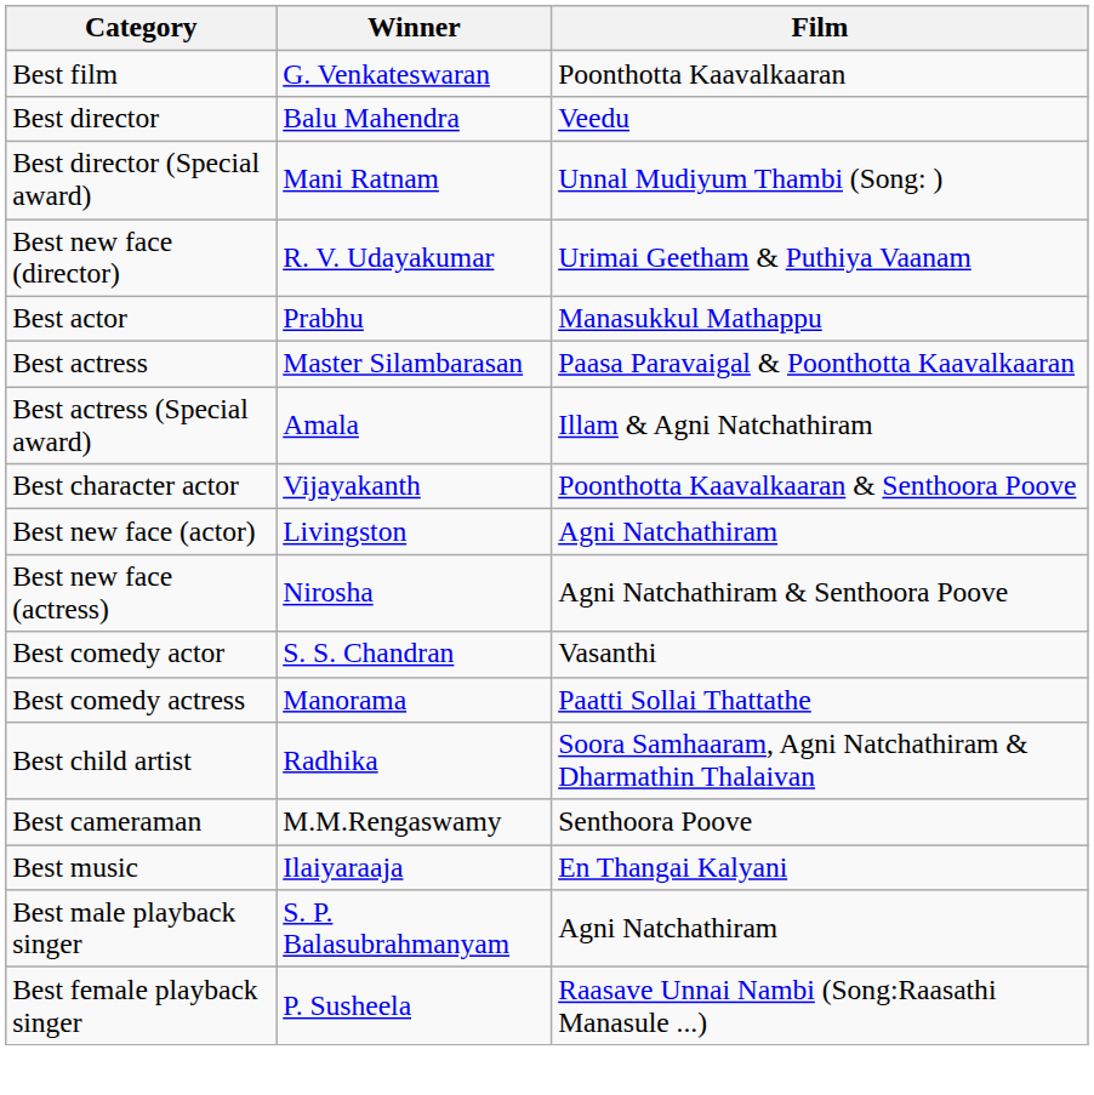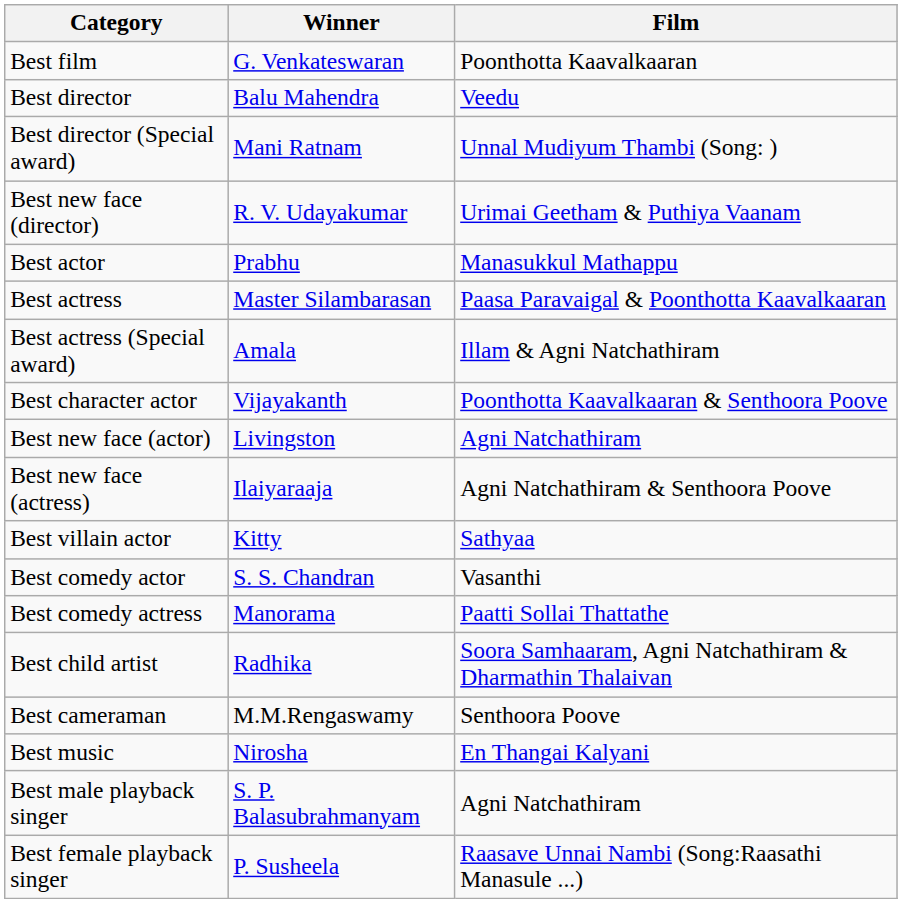 <table class="wikitable">
 <tr>
 <th>Category</th>
 <th>Winner</th>
 <th>Film</th>
 </tr>
 <tr>
 <td>Best film</td>
 <td><a href='#'>G. Venkateswaran</a></td>
 <td>Poonthotta Kaavalkaaran</td>
 </tr>
 <tr>
 <td>Best director</td>
 <td><a href='#'>Balu Mahendra</a></td>
 <td><a href='#'>Veedu</a></td>
 </tr>
 <tr>
 <td>Best director (Special award)</td>
 <td><a href='#'>Mani Ratnam</a></td>
 <td><a href='#'>Unnal Mudiyum Thambi</a> (Song: )</td>
 </tr>
 <tr>
 <td>Best new face (director)</td>
 <td><a href='#'>R. V. Udayakumar</a></td>
 <td><a href='#'>Urimai Geetham</a> & <a href='#'>Puthiya Vaanam</a></td>
 </tr>
 <tr>
 <td>Best actor</td>
 <td><a href='#'>Prabhu</a></td>
 <td><a href='#'>Manasukkul Mathappu</a></td>
 </tr>
 <tr>
 <td>Best actress</td>
 <td><a href='#'>Master Silambarasan</a></td>
 <td><a href='#'>Paasa Paravaigal</a> & <a href='#'>Poonthotta Kaavalkaaran</a></td>
 </tr>
 <tr>
 <td>Best actress (Special award)</td>
 <td><a href='#'>Amala</a></td>
 <td><a href='#'>Illam</a> & Agni Natchathiram</td>
 </tr>
 <tr>
 <td>Best character actor</td>
 <td><a href='#'>Vijayakanth</a></td>
 <td><a href='#'>Poonthotta Kaavalkaaran</a> & <a href='#'>Senthoora Poove</a></td>
 </tr>
 <tr>
 <td>Best new face (actor)</td>
 <td><a href='#'>Livingston</a></td>
 <td><a href='#'>Agni Natchathiram</a></td>
 </tr>
 <tr>
 <td>Best new face (actress)</td>
-<td><a href='#'>Nirosha</a></td>
+<td><a href='#'>Ilaiyaraaja</a></td>
 <td>Agni Natchathiram & Senthoora Poove</td>
+</tr>
+<tr>
+<td>Best villain actor</td>
+<td><a href='#'>Kitty</a></td>
+<td><a href='#'>Sathyaa</a></td>
 </tr>
 <tr>
 <td>Best comedy actor</td>
 <td><a href='#'>S. S. Chandran</a></td>
 <td>Vasanthi</td>
 </tr>
 <tr>
 <td>Best comedy actress</td>
 <td><a href='#'>Manorama</a></td>
 <td><a href='#'>Paatti Sollai Thattathe</a></td>
 </tr>
 <tr>
 <td>Best child artist</td>
 <td><a href='#'>Radhika</a></td>
 <td><a href='#'>Soora Samhaaram</a>, Agni Natchathiram & <a href='#'>Dharmathin Thalaivan</a></td>
 </tr>
 <tr>
 <td>Best cameraman</td>
 <td>M.M.Rengaswamy</td>
 <td>Senthoora Poove</td>
 </tr>
 <tr>
 <td>Best music</td>
-<td><a href='#'>Ilaiyaraaja</a></td>
+<td><a href='#'>Nirosha</a></td>
 <td><a href='#'>En Thangai Kalyani</a></td>
 </tr>
 <tr>
 <td>Best male playback singer</td>
 <td><a href='#'>S. P. Balasubrahmanyam</a></td>
 <td>Agni Natchathiram</td>
 </tr>
 <tr>
 <td>Best female playback singer</td>
 <td><a href='#'>P. Susheela</a></td>
 <td><a href='#'>Raasave Unnai Nambi</a> (Song:Raasathi Manasule ...)</td>
 </tr>
 </table>
